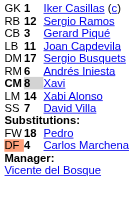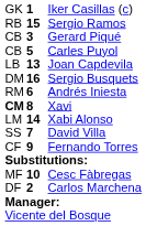 <table cellspacing="0" cellpadding="0" style="font-size:90%; margin:auto;">
 <tr>
 <th width=25></th>
 <th width=25></th>
 </tr>
 <tr>
 <td>GK</td>
 <td><strong>1</strong></td>
 <td><a href='#'>Iker Casillas</a> (<a href='#'>c</a>)</td>
 </tr>
 <tr>
 <td>RB</td>
-<td><strong>12</strong></td>
+<td><strong>15</strong></td>
 <td><a href='#'>Sergio Ramos</a></td>
 </tr>
 <tr>
 <td>CB</td>
 <td><strong>3</strong></td>
 <td><a href='#'>Gerard Piqué</a></td>
 <td></td>
 </tr>
 <tr>
+<td>CB</td>
+<td><strong>5</strong></td>
+<td><a href='#'>Carles Puyol</a></td>
+<td></td>
+<td></td>
+</tr>
+<tr>
 <td>LB</td>
-<td><strong>11</strong></td>
+<td><strong>13</strong></td>
 <td><a href='#'>Joan Capdevila</a></td>
 </tr>
 <tr>
 <td>DM</td>
-<td><strong>17</strong></td>
+<td><strong>16</strong></td>
 <td><a href='#'>Sergio Busquets</a></td>
 <td></td>
 </tr>
 <tr>
 <td>RM</td>
 <td><strong>6</strong></td>
 <td><a href='#'>Andrés Iniesta</a></td>
 </tr>
 <tr>
 <td><strong>CM</strong></td>
-<td style="background: lightgrey;"><strong>8</strong></td>
+<td><strong>8</strong></td>
 <td><a href='#'>Xavi</a></td>
 </tr>
 <tr>
 <td>LM</td>
 <td><strong>14</strong></td>
 <td><a href='#'>Xabi Alonso</a></td>
 <td></td>
 <td></td>
 </tr>
 <tr>
 <td>SS</td>
 <td><strong>7</strong></td>
 <td><a href='#'>David Villa</a></td>
 </tr>
 <tr>
-<td colspan=3><strong>Substitutions:</strong></td>
-</tr>
-<tr>
-<td>FW</td>
-<td><strong>18</strong></td>
-<td><a href='#'>Pedro</a></td>
+<td>CF</td>
+<td><strong>9</strong></td>
+<td><a href='#'>Fernando Torres</a></td>
 <td></td>
 <td></td>
 </tr>
 <tr>
-<td style="background: lightsalmon;">DF</td>
-<td><strong>4</strong></td>
+<td colspan=3><strong>Substitutions:</strong></td>
+</tr>
+<tr>
+<td>MF</td>
+<td><strong>10</strong></td>
+<td><a href='#'>Cesc Fàbregas</a></td>
+<td></td>
+<td></td>
+</tr>
+<tr>
+<td>DF</td>
+<td><strong>2</strong></td>
 <td><a href='#'>Carlos Marchena</a></td>
 <td></td>
 <td></td>
 </tr>
 <tr>
 <td colspan=3><strong>Manager:</strong></td>
 </tr>
 <tr>
 <td colspan=3><a href='#'>Vicente del Bosque</a></td>
 </tr>
 </table>
